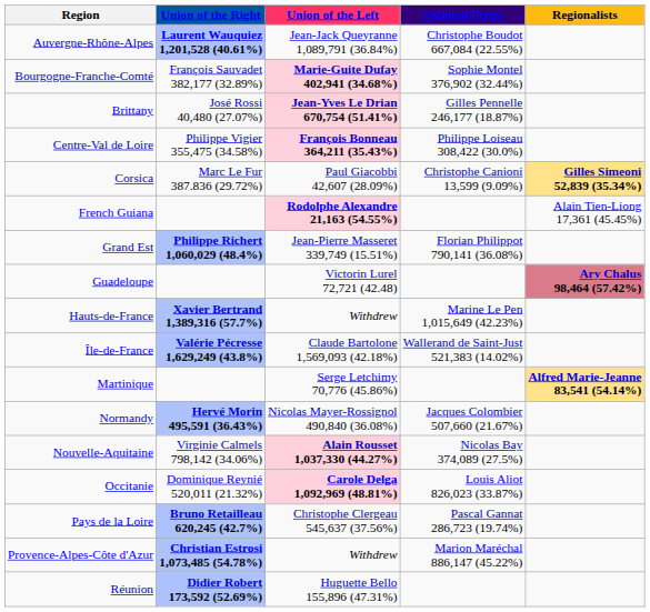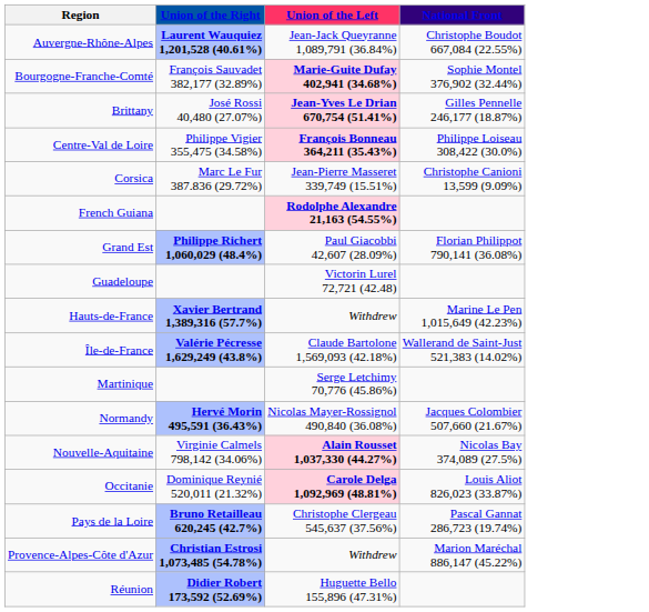 <table class="wikitable collapsible sortable" style="text-align:right;">
 <tr>
 <th>Region</th>
 <th style="background-color:#0055A4"><a href='#'><span>Union of the Right</span></a></th>
 <th style="background-color:#ff3366"><a href='#'><span>Union of the Left</span></a></th>
 <th style="background-color:#31017a"><a href='#'><span>National Front</span></a></th>
-<th style="background-color:#ffbb11"><span>Regionalists</span></th>
 </tr>
 <tr>
 <td><a href='#'>Auvergne-Rhône-Alpes</a></td>
 <td style="background-color:#adc1fd" data-sort-value="40.61"><strong><a href='#'>Laurent Wauquiez</a> <br> 1,201,528 (40.61%)</strong></td>
 <td data-sort-value="36.84"><a href='#'>Jean-Jack Queyranne</a> <br> 1,089,791 (36.84%)</td>
 <td data-sort-value="22.55"><a href='#'>Christophe Boudot</a> <br> 667,084 (22.55%)</td>
-<td></td>
 </tr>
 <tr>
 <td><a href='#'>Bourgogne-Franche-Comté</a></td>
 <td data-sort-value="32.89"><a href='#'>François Sauvadet</a> <br> 382,177 (32.89%)</td>
 <td style="background-color:#ffd1dc" data-sort-value="34.68"><strong><a href='#'>Marie-Guite Dufay</a> <br> 402,941 (34.68%)</strong></td>
 <td data-sort-value="32.44"><a href='#'>Sophie Montel</a> <br> 376,902 (32.44%)</td>
-<td></td>
 </tr>
 <tr>
 <td><a href='#'>Brittany</a></td>
 <td data-sort-value="27.07"><a href='#'>José Rossi</a> <br> 40,480 (27.07%)</td>
 <td style="background-color:#ffd1dc" data-sort-value="51.41"><strong><a href='#'>Jean-Yves Le Drian</a> <br> 670,754 (51.41%)</strong></td>
 <td data-sort-value="18.87"><a href='#'>Gilles Pennelle</a> <br> 246,177 (18.87%)</td>
-<td></td>
 </tr>
 <tr>
 <td><a href='#'>Centre-Val de Loire</a></td>
 <td data-sort-value="34.58"><a href='#'>Philippe Vigier</a> <br> 355,475 (34.58%)</td>
 <td style="background-color:#ffd1dc" data-sort-value="35.43"><strong><a href='#'>François Bonneau</a> <br> 364,211 (35.43%)</strong></td>
 <td data-sort-value="30.0"><a href='#'>Philippe Loiseau</a> <br> 308,422 (30.0%)</td>
-<td></td>
 </tr>
 <tr>
 <td><a href='#'>Corsica</a></td>
 <td data-sort-value="29.72"><a href='#'>Marc Le Fur</a> <br> 387.836 (29.72%)</td>
-<td data-sort-value="28.09"><a href='#'>Paul Giacobbi</a> <br> 42,607 (28.09%)</td>
+<td data-sort-value="15.51"><a href='#'>Jean-Pierre Masseret</a> <br> 339,749 (15.51%)</td>
 <td data-sort-value="9.09"><a href='#'>Christophe Canioni</a> <br> 13,599 (9.09%)</td>
-<td style="background-color:#ffe289" data-sort-value="35.34"><strong><a href='#'>Gilles Simeoni</a> <br> 52,839 (35.34%)</strong></td>
 </tr>
 <tr>
 <td><a href='#'>French Guiana</a></td>
 <td></td>
 <td style="background-color:#ffd1dc" data-sort-value="54.55"><strong><a href='#'>Rodolphe Alexandre</a> <br> 21,163 (54.55%)</strong></td>
 <td></td>
-<td data-sort-value="45.45"><a href='#'>Alain Tien-Liong</a> <br> 17,361 (45.45%)</td>
 </tr>
 <tr>
 <td><a href='#'>Grand Est</a></td>
 <td style="background-color:#adc1fd" data-sort-value="48.4"><strong><a href='#'>Philippe Richert</a> <br> 1,060,029 (48.4%)</strong></td>
-<td data-sort-value="15.51"><a href='#'>Jean-Pierre Masseret</a> <br> 339,749 (15.51%)</td>
+<td data-sort-value="28.09"><a href='#'>Paul Giacobbi</a> <br> 42,607 (28.09%)</td>
 <td data-sort-value="36.08"><a href='#'>Florian Philippot</a> <br> 790,141 (36.08%)</td>
-<td></td>
 </tr>
 <tr>
 <td><a href='#'>Guadeloupe</a></td>
 <td></td>
 <td data-sort-value="42.48"><a href='#'>Victorin Lurel</a> <br> 72,721 (42.48)</td>
 <td></td>
-<td style="background-color:#DA7B8B" data-sort-value="57.42"><strong><a href='#'>Ary Chalus</a> <br> 98,464 (57.42%)</strong></td>
 </tr>
 <tr>
 <td><a href='#'>Hauts-de-France</a></td>
 <td style="background-color:#adc1fd" data-sort-value="57.7"><strong><a href='#'>Xavier Bertrand</a> <br> 1,389,316 (57.7%)</strong></td>
 <td><em>Withdrew</em></td>
 <td data-sort-value="42.23"><a href='#'>Marine Le Pen</a> <br> 1,015,649 (42.23%)</td>
-<td></td>
 </tr>
 <tr>
 <td><a href='#'>Île-de-France</a></td>
 <td style="background-color:#adc1fd" data-sort-value="43.8"><strong><a href='#'>Valérie Pécresse</a> <br> 1,629,249 (43.8%)</strong></td>
 <td data-sort-value="42.18"><a href='#'>Claude Bartolone</a> <br> 1,569,093 (42.18%)</td>
 <td data-sort-value="14.02"><a href='#'>Wallerand de Saint-Just</a> <br> 521,383 (14.02%)</td>
-<td></td>
 </tr>
 <tr>
 <td><a href='#'>Martinique</a></td>
 <td></td>
 <td data-sort-value="45.86"><a href='#'>Serge Letchimy</a> <br> 70,776 (45.86%)</td>
 <td></td>
-<td style="background-color:#ffe289" data-sort-value="54.14"><strong><a href='#'>Alfred Marie-Jeanne</a> <br> 83,541 (54.14%)</strong></td>
 </tr>
 <tr>
 <td><a href='#'>Normandy</a></td>
 <td style="background-color:#adc1fd" data-sort-value="36.43"><strong><a href='#'>Hervé Morin</a> <br> 495,591 (36.43%)</strong></td>
 <td data-sort-value="36.08"><a href='#'>Nicolas Mayer-Rossignol</a> <br> 490,840 (36.08%)</td>
 <td data-sort-value="21.67"><a href='#'>Jacques Colombier</a> <br> 507,660 (21.67%)</td>
-<td></td>
 </tr>
 <tr>
 <td><a href='#'>Nouvelle-Aquitaine</a></td>
 <td data-sort-value="34.06"><a href='#'>Virginie Calmels</a> <br> 798,142 (34.06%)</td>
 <td style="background-color:#ffd1dc" data-sort-value="44.27"><strong><a href='#'>Alain Rousset</a> <br> 1,037,330 (44.27%)</strong></td>
 <td data-sort-value="27.5"><a href='#'>Nicolas Bay</a> <br> 374,089 (27.5%)</td>
-<td></td>
 </tr>
 <tr>
 <td><a href='#'>Occitanie</a></td>
 <td data-sort-value="21.32"><a href='#'>Dominique Reynié</a> <br> 520,011 (21.32%)</td>
 <td style="background-color:#ffd1dc" data-sort-value="48.81"><strong><a href='#'>Carole Delga</a> <br> 1,092,969 (48.81%)</strong></td>
 <td data-sort-value="33.87"><a href='#'>Louis Aliot</a> <br> 826,023 (33.87%)</td>
-<td></td>
 </tr>
 <tr>
 <td><a href='#'>Pays de la Loire</a></td>
 <td style="background-color:#adc1fd" data-sort-value="42.7"><strong><a href='#'>Bruno Retailleau</a> <br> 620,245 (42.7%)</strong></td>
 <td data-sort-value="37.56"><a href='#'>Christophe Clergeau</a> <br> 545,637 (37.56%)</td>
 <td data-sort-value="19.74"><a href='#'>Pascal Gannat</a> <br> 286,723 (19.74%)</td>
-<td></td>
 </tr>
 <tr>
 <td><a href='#'>Provence-Alpes-Côte d'Azur</a></td>
 <td style="background-color:#adc1fd" data-sort-value="54.78"><strong><a href='#'>Christian Estrosi</a> <br> 1,073,485 (54.78%)</strong></td>
 <td><em>Withdrew</em></td>
 <td data-sort-value="45.22"><a href='#'>Marion Maréchal</a> <br> 886,147 (45.22%)</td>
-<td></td>
 </tr>
 <tr>
 <td><a href='#'>Réunion</a></td>
 <td style="background-color:#adc1fd" data-sort-value="52.69"><strong><a href='#'>Didier Robert</a> <br> 173,592 (52.69%)</strong></td>
 <td data-sort-value="47.31"><a href='#'>Huguette Bello</a> <br> 155,896 (47.31%)</td>
 <td></td>
-<td></td>
 </tr>
 </table>
